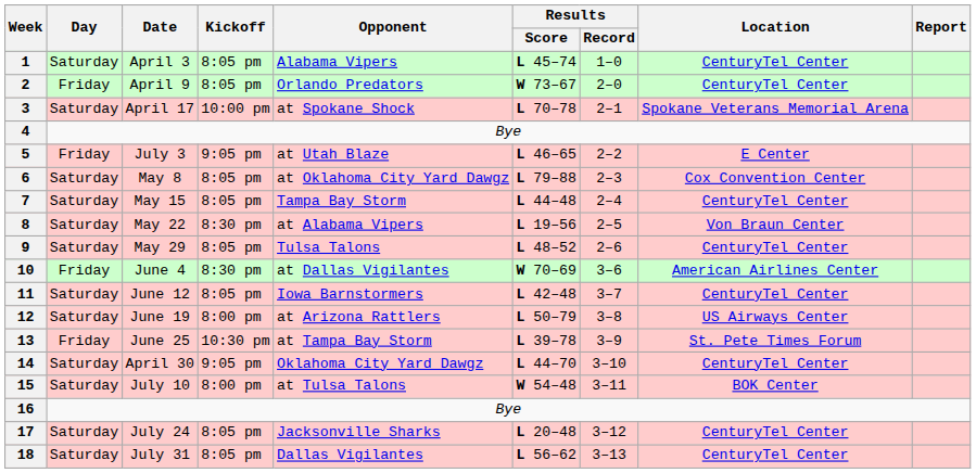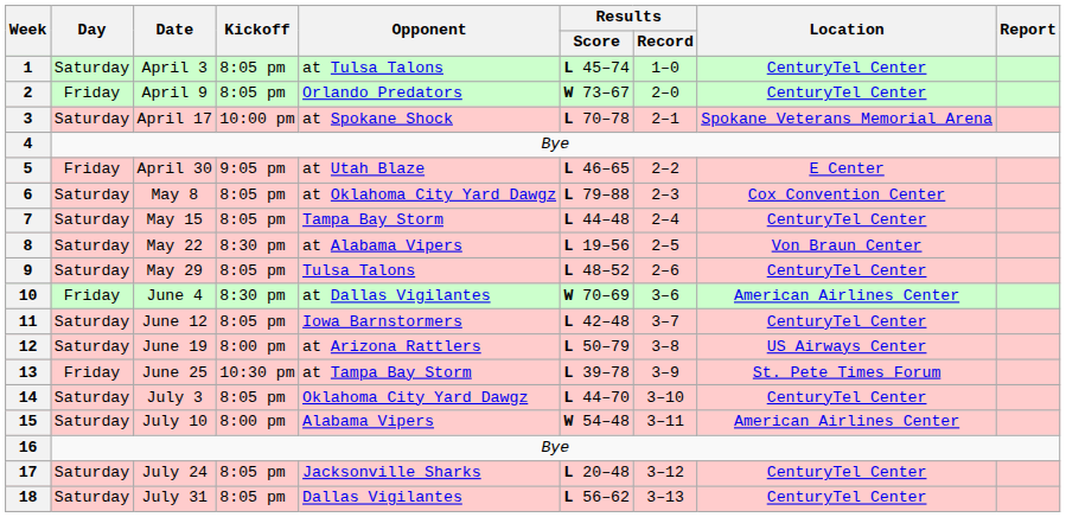 <table class="wikitable" style="font-size: 95%;">
 <tr>
 <th rowspan="2">Week</th>
 <th rowspan="2">Day</th>
 <th rowspan="2">Date</th>
 <th rowspan="2">Kickoff</th>
 <th rowspan="2">Opponent</th>
 <th colspan="2">Results</th>
 <th rowspan="2">Location</th>
 <th rowspan="2">Report</th>
 </tr>
 <tr>
 <th>Score</th>
 <th>Record</th>
 </tr>
 <tr style= background:#ccffcc>
 <th align="center"><strong>1</strong></th>
 <td align="center">Saturday</td>
 <td align="center">April 3</td>
 <td>8:05 pm</td>
-<td><a href='#'>Alabama Vipers</a></td>
+<td>at <a href='#'>Tulsa Talons</a></td>
 <td align="center"><strong>L</strong> 45–74</td>
 <td align="center">1–0</td>
 <td align="center"><a href='#'>CenturyTel Center</a></td>
 <td align="center"></td>
 </tr>
 <tr style= background:#ccffcc>
 <th align="center"><strong>2</strong></th>
 <td align="center">Friday</td>
 <td align="center">April 9</td>
 <td>8:05 pm</td>
 <td><a href='#'>Orlando Predators</a></td>
 <td align="center"><strong>W</strong> 73–67</td>
 <td align="center">2–0</td>
 <td align="center"><a href='#'>CenturyTel Center</a></td>
 <td align="center"></td>
 </tr>
 <tr style= background:#ffcccc>
 <th align="center"><strong>3</strong></th>
 <td align="center">Saturday</td>
 <td align="center">April 17</td>
 <td>10:00 pm</td>
 <td>at <a href='#'>Spokane Shock</a></td>
 <td align="center"><strong>L</strong> 70–78</td>
 <td align="center">2–1</td>
 <td align="center"><a href='#'>Spokane Veterans Memorial Arena</a></td>
 <td align="center"></td>
 </tr>
 <tr style=>
 <th align="center"><strong>4</strong></th>
 <td colspan="9" align="center" valign="middle"><em>Bye</em></td>
 </tr>
 <tr style= background:#ffcccc>
 <th align="center"><strong>5</strong></th>
 <td align="center">Friday</td>
-<td align="center">July 3</td>
+<td align="center">April 30</td>
 <td>9:05 pm</td>
 <td>at <a href='#'>Utah Blaze</a></td>
 <td align="center"><strong>L</strong> 46–65</td>
 <td align="center">2–2</td>
 <td align="center"><a href='#'>E Center</a></td>
 <td align="center"></td>
 </tr>
 <tr style= background:#ffcccc>
 <th align="center"><strong>6</strong></th>
 <td align="center">Saturday</td>
 <td align="center">May 8</td>
 <td>8:05 pm</td>
 <td>at <a href='#'>Oklahoma City Yard Dawgz</a></td>
 <td align="center"><strong>L</strong> 79–88</td>
 <td align="center">2–3</td>
 <td align="center"><a href='#'>Cox Convention Center</a></td>
 <td align="center"></td>
 </tr>
 <tr style= background:#ffcccc>
 <th align="center"><strong>7</strong></th>
 <td align="center">Saturday</td>
 <td align="center">May 15</td>
 <td>8:05 pm</td>
 <td><a href='#'>Tampa Bay Storm</a></td>
 <td align="center"><strong>L</strong> 44–48</td>
 <td align="center">2–4</td>
 <td align="center"><a href='#'>CenturyTel Center</a></td>
 <td align="center"></td>
 </tr>
 <tr style= background:#ffcccc>
 <th align="center"><strong>8</strong></th>
 <td align="center">Saturday</td>
 <td align="center">May 22</td>
 <td>8:30 pm</td>
 <td>at <a href='#'>Alabama Vipers</a></td>
 <td align="center"><strong>L</strong> 19–56</td>
 <td align="center">2–5</td>
 <td align="center"><a href='#'>Von Braun Center</a></td>
 <td align="center"></td>
 </tr>
 <tr style= background:#ffcccc>
 <th align="center"><strong>9</strong></th>
 <td align="center">Saturday</td>
 <td align="center">May 29</td>
 <td>8:05 pm</td>
 <td><a href='#'>Tulsa Talons</a></td>
 <td align="center"><strong>L</strong> 48–52</td>
 <td align="center">2–6</td>
 <td align="center"><a href='#'>CenturyTel Center</a></td>
 <td align="center"></td>
 </tr>
 <tr style= background:#ccffcc>
 <th align="center"><strong>10</strong></th>
 <td align="center">Friday</td>
 <td align="center">June 4</td>
 <td>8:30 pm</td>
 <td>at <a href='#'>Dallas Vigilantes</a></td>
 <td align="center"><strong>W</strong> 70–69</td>
 <td align="center">3–6</td>
 <td align="center"><a href='#'>American Airlines Center</a></td>
 <td align="center"></td>
 </tr>
 <tr style= background:#ffcccc>
 <th align="center"><strong>11</strong></th>
 <td align="center">Saturday</td>
 <td align="center">June 12</td>
 <td>8:05 pm</td>
 <td><a href='#'>Iowa Barnstormers</a></td>
 <td align="center"><strong>L</strong> 42–48</td>
 <td align="center">3–7</td>
 <td align="center"><a href='#'>CenturyTel Center</a></td>
 <td align="center"></td>
 </tr>
 <tr style= background:#ffcccc>
 <th align="center"><strong>12</strong></th>
 <td align="center">Saturday</td>
 <td align="center">June 19</td>
 <td>8:00 pm</td>
 <td>at <a href='#'>Arizona Rattlers</a></td>
 <td align="center"><strong>L</strong> 50–79</td>
 <td align="center">3–8</td>
 <td align="center"><a href='#'>US Airways Center</a></td>
 <td align="center"></td>
 </tr>
 <tr style= background:#ffcccc>
 <th align="center"><strong>13</strong></th>
 <td align="center">Friday</td>
 <td align="center">June 25</td>
 <td>10:30 pm</td>
 <td>at <a href='#'>Tampa Bay Storm</a></td>
 <td align="center"><strong>L</strong> 39–78</td>
 <td align="center">3–9</td>
 <td align="center"><a href='#'>St. Pete Times Forum</a></td>
 <td align="center"></td>
 </tr>
 <tr style= background:#ffcccc>
 <th align="center"><strong>14</strong></th>
 <td align="center">Saturday</td>
-<td align="center">April 30</td>
-<td>9:05 pm</td>
+<td align="center">July 3</td>
+<td>8:05 pm</td>
 <td><a href='#'>Oklahoma City Yard Dawgz</a></td>
 <td align="center"><strong>L</strong> 44–70</td>
 <td align="center">3–10</td>
 <td align="center"><a href='#'>CenturyTel Center</a></td>
 <td align="center"></td>
 </tr>
 <tr style= background:#ffcccc>
 <th align="center"><strong>15</strong></th>
 <td align="center">Saturday</td>
 <td align="center">July 10</td>
 <td>8:00 pm</td>
-<td>at <a href='#'>Tulsa Talons</a></td>
+<td><a href='#'>Alabama Vipers</a></td>
 <td align="center"><strong>W</strong> 54–48</td>
 <td align="center">3–11</td>
-<td align="center"><a href='#'>BOK Center</a></td>
+<td align="center"><a href='#'>American Airlines Center</a></td>
 <td align="center"></td>
 </tr>
 <tr style=>
 <th align="center"><strong>16</strong></th>
 <td colspan="9" align="center" valign="middle"><em>Bye</em></td>
 </tr>
 <tr style= background:#ffcccc>
 <th align="center"><strong>17</strong></th>
 <td align="center">Saturday</td>
 <td align="center">July 24</td>
 <td>8:05 pm</td>
 <td><a href='#'>Jacksonville Sharks</a></td>
 <td align="center"><strong>L</strong> 20–48</td>
 <td align="center">3–12</td>
 <td align="center"><a href='#'>CenturyTel Center</a></td>
 <td align="center"></td>
 </tr>
 <tr style= background:#ffcccc>
 <th align="center"><strong>18</strong></th>
 <td align="center">Saturday</td>
 <td align="center">July 31</td>
 <td>8:05 pm</td>
 <td><a href='#'>Dallas Vigilantes</a></td>
 <td align="center"><strong>L</strong> 56–62</td>
 <td align="center">3–13</td>
 <td align="center"><a href='#'>CenturyTel Center</a></td>
 <td align="center"></td>
 </tr>
 </table>
